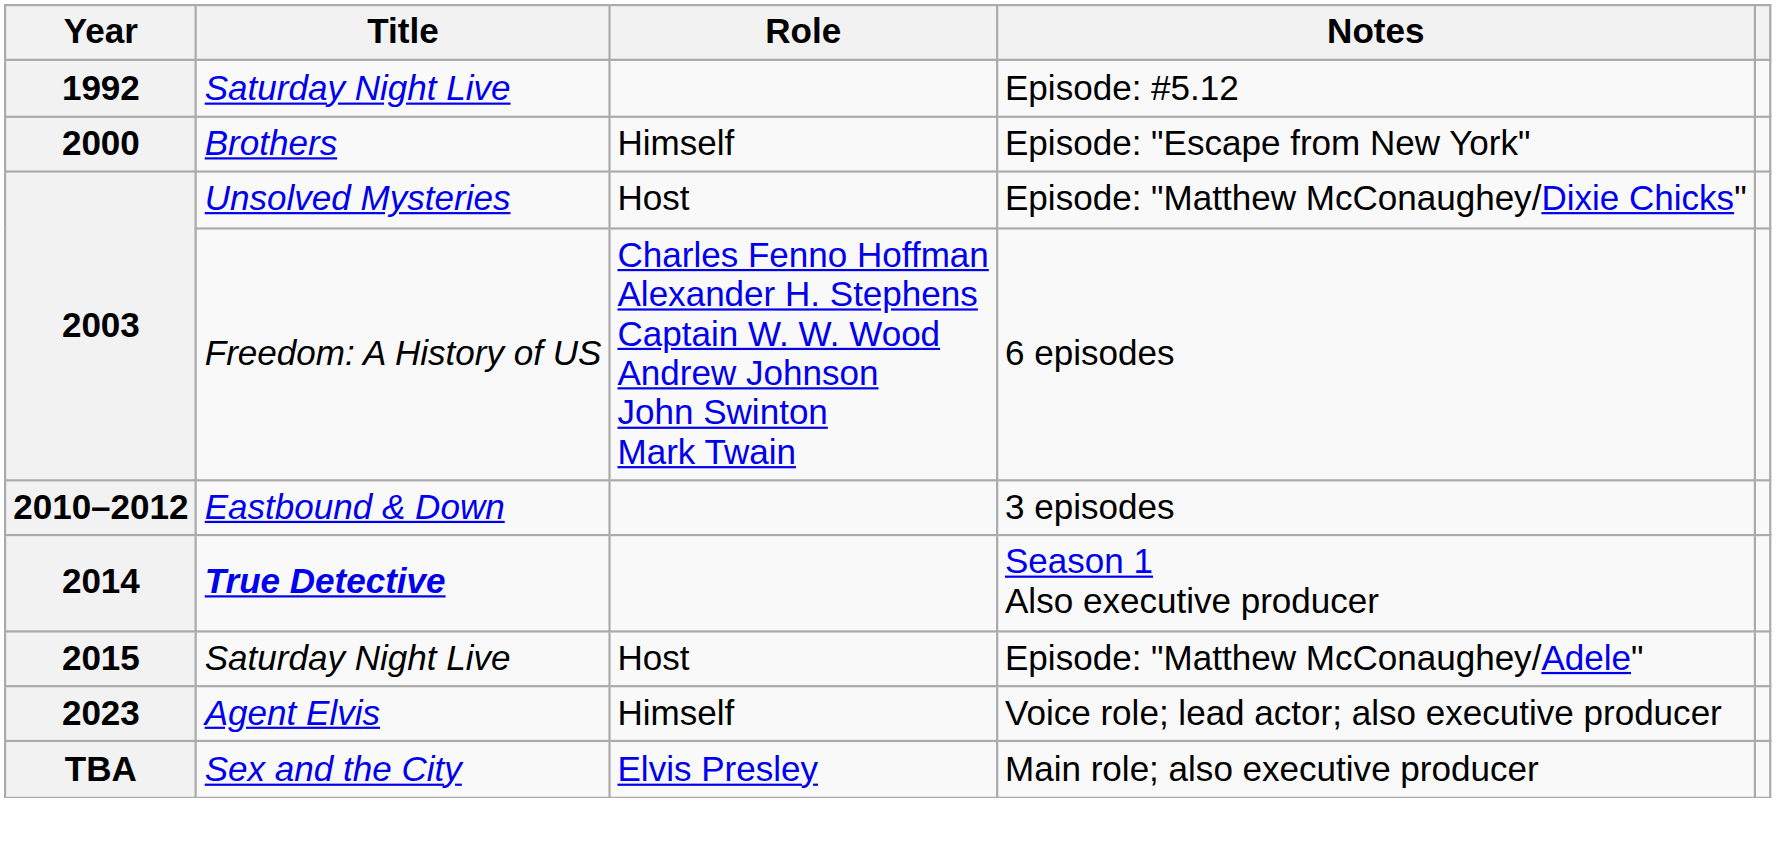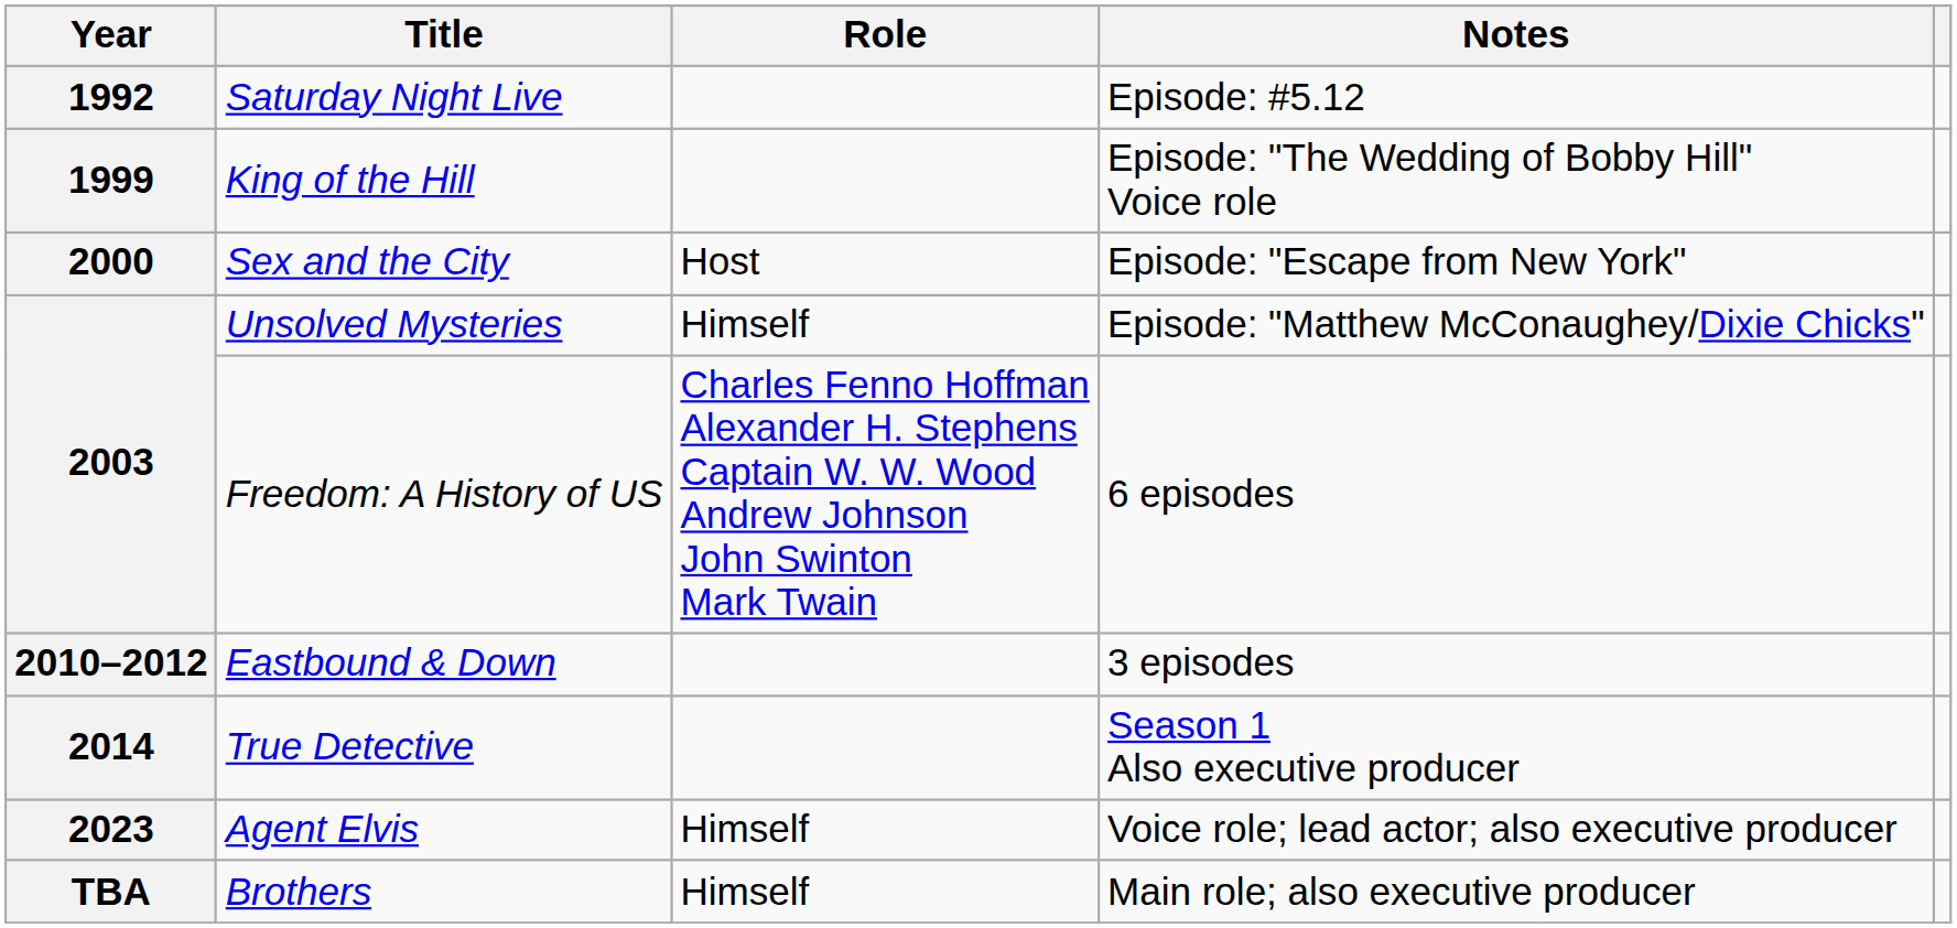 <table class="wikitable plainrowheaders sortable">
 <tr>
 <th scope="col">Year</th>
 <th scope="col">Title</th>
 <th scope="col">Role</th>
 <th scope="col" class="unsortable">Notes</th>
 <th scope="col" class="unsortable"></th>
 </tr>
 <tr>
 <th scope=row>1992</th>
 <td><em><a href='#'>Saturday Night Live</a></em></td>
 <td></td>
 <td>Episode: #5.12</td>
 <td style="text-align:center;"></td>
 </tr>
 <tr>
+<th scope=row>1999</th>
+<td><em><a href='#'>King of the Hill</a></em></td>
+<td></td>
+<td>Episode: "The Wedding of Bobby Hill"<br>Voice role</td>
+<td style="text-align:center;"></td>
+</tr>
+<tr>
 <th scope=row>2000</th>
-<td><em><a href='#'>Brothers</a></em></td>
-<td>Himself</td>
+<td><em><a href='#'>Sex and the City</a></em></td>
+<td>Host</td>
 <td>Episode: "Escape from New York"</td>
 <td style="text-align:center;"></td>
 </tr>
 <tr>
 <th scope="row" rowspan="2">2003</th>
 <td><em><a href='#'>Unsolved Mysteries</a></em></td>
-<td>Host</td>
+<td>Himself</td>
 <td>Episode: "Matthew McConaughey/<a href='#'>Dixie Chicks</a>"</td>
 <td style="text-align:center;"></td>
 </tr>
 <tr>
 <td><em>Freedom: A History of US</em></td>
 <td><a href='#'>Charles Fenno Hoffman</a><br><a href='#'>Alexander H. Stephens</a><br><a href='#'>Captain W. W. Wood</a><br><a href='#'>Andrew Johnson</a><br><a href='#'>John Swinton</a><br><a href='#'>Mark Twain</a></td>
 <td>6 episodes</td>
 <td style="text-align:center;"></td>
 </tr>
 <tr>
 <th scope=row>2010–2012</th>
 <td><em><a href='#'>Eastbound & Down</a></em></td>
 <td></td>
 <td>3 episodes</td>
 <td style="text-align:center;"></td>
 </tr>
 <tr>
 <th scope=row>2014</th>
-<td><strong><em><a href='#'>True Detective</a></em></strong></td>
+<td><em><a href='#'>True Detective</a></em></td>
 <td></td>
 <td><a href='#'>Season 1</a><br>Also executive producer</td>
-<td style="text-align:center;"></td>
-</tr>
-<tr>
-<th scope=row>2015</th>
-<td><em>Saturday Night Live</em></td>
-<td>Host</td>
-<td>Episode: "Matthew McConaughey/<a href='#'>Adele</a>"</td>
 <td style="text-align:center;"></td>
 </tr>
 <tr>
 <th scope=row>2023</th>
 <td><em><a href='#'>Agent Elvis</a></em></td>
 <td>Himself</td>
 <td>Voice role; lead actor; also executive producer</td>
 <td style="text-align:center;"></td>
 </tr>
 <tr>
 <th scope=row>TBA</th>
-<td><em><a href='#'>Sex and the City</a></em></td>
-<td><a href='#'>Elvis Presley</a></td>
+<td><em><a href='#'>Brothers</a></em></td>
+<td>Himself</td>
 <td>Main role; also executive producer</td>
 <td style="text-align:center;"></td>
 </tr>
 </table>
